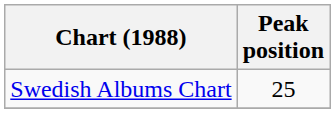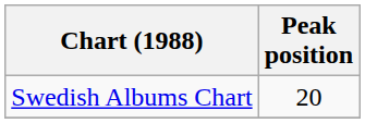 <table class="wikitable">
 <tr>
 <th>Chart (1988)</th>
 <th>Peak<br>position</th>
 </tr>
 <tr>
 <td><a href='#'>Swedish Albums Chart</a></td>
-<td align="center">25</td>
+<td align="center">20</td>
 </tr>
 <tr>
 </tr>
 </table>
